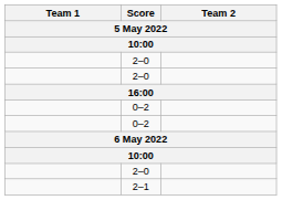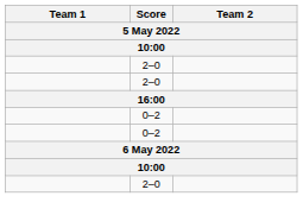 <table class="wikitable" style="text-align: center; font-size:90% ">
 <tr>
 <th align="right" width="160">Team 1</th>
 <th width="50">Score</th>
 <th align="left" width="160">Team 2</th>
 </tr>
 <tr>
 <th colspan=3>5 May 2022</th>
 </tr>
 <tr>
 <th colspan=3>10:00</th>
 </tr>
 <tr>
 <td align=right></td>
 <td align=center>2–0</td>
 <td align=left></td>
 </tr>
 <tr>
 <td align=right></td>
 <td align=center>2–0</td>
 <td align=left></td>
 </tr>
 <tr>
 <th colspan=3>16:00</th>
 </tr>
 <tr>
 <td align=right></td>
 <td align=center>0–2</td>
 <td align=left></td>
 </tr>
 <tr>
 <td align=right></td>
 <td align=center>0–2</td>
 <td align=left></td>
 </tr>
 <tr>
 <th colspan=3>6 May 2022</th>
 </tr>
 <tr>
 <th colspan=3>10:00</th>
 </tr>
 <tr>
 <td align=right></td>
 <td align=center>2–0</td>
 <td align=left></td>
 </tr>
-<tr>
-<td align=right></td>
-<td align=center>2–1</td>
-<td align=left></td>
-</tr>
 </table>
